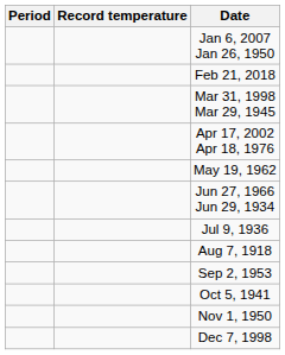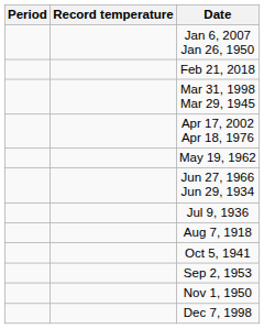 <table class="wikitable mw-collapsible sortable" style="text-align:center;">
 <tr>
 <th>Period</th>
 <th>Record temperature</th>
 <th>Date</th>
 </tr>
 <tr>
 <td></td>
 <td></td>
 <td data-sort-value="Jan 6, 2007">Jan 6, 2007<br>Jan 26, 1950</td>
 </tr>
 <tr>
 <td></td>
 <td></td>
 <td>Feb 21, 2018</td>
 </tr>
 <tr>
 <td></td>
 <td></td>
 <td data-sort-value="Mar 31, 1998">Mar 31, 1998<br>Mar 29, 1945</td>
 </tr>
 <tr>
 <td></td>
 <td></td>
 <td data-sort-value="Apr 17, 2002">Apr 17, 2002<br>Apr 18, 1976</td>
 </tr>
 <tr>
 <td></td>
 <td></td>
 <td>May 19, 1962</td>
 </tr>
 <tr>
 <td></td>
 <td></td>
 <td data-sort-value="Jun 27, 1966">Jun 27, 1966<br>Jun 29, 1934</td>
 </tr>
 <tr>
 <td></td>
 <td></td>
 <td>Jul 9, 1936</td>
 </tr>
 <tr>
 <td></td>
 <td></td>
 <td>Aug 7, 1918</td>
 </tr>
 <tr>
 <td></td>
 <td></td>
-<td>Sep 2, 1953</td>
+<td>Oct 5, 1941</td>
 </tr>
 <tr>
 <td></td>
 <td></td>
-<td>Oct 5, 1941</td>
+<td>Sep 2, 1953</td>
 </tr>
 <tr>
 <td></td>
 <td></td>
 <td>Nov 1, 1950</td>
 </tr>
 <tr>
 <td></td>
 <td></td>
 <td>Dec 7, 1998</td>
 </tr>
 </table>
